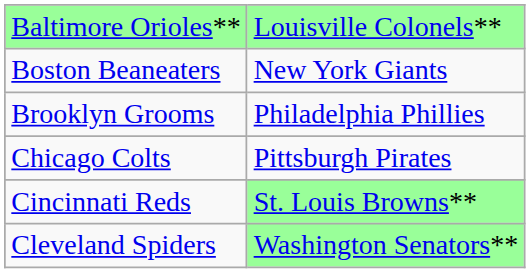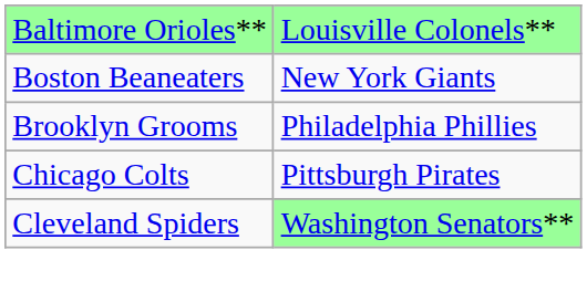 <table class="wikitable" style="font-size:100%;line-height:1.1;">
 <tr>
 <td style="background-color:#99FF99;"><a href='#'>Baltimore Orioles</a>**</td>
 <td style="background-color:#99FF99;"><a href='#'>Louisville Colonels</a>**</td>
 </tr>
 <tr>
 <td><a href='#'>Boston Beaneaters</a></td>
 <td><a href='#'>New York Giants</a></td>
 </tr>
 <tr>
 <td><a href='#'>Brooklyn Grooms</a></td>
 <td><a href='#'>Philadelphia Phillies</a></td>
 </tr>
 <tr>
 <td><a href='#'>Chicago Colts</a></td>
 <td><a href='#'>Pittsburgh Pirates</a></td>
 </tr>
 <tr>
-<td><a href='#'>Cincinnati Reds</a></td>
-<td style="background-color:#99FF99;"><a href='#'>St. Louis Browns</a>**</td>
-</tr>
-<tr>
 <td><a href='#'>Cleveland Spiders</a></td>
 <td style="background-color:#99FF99;"><a href='#'>Washington Senators</a>**</td>
 </tr>
 </table>
